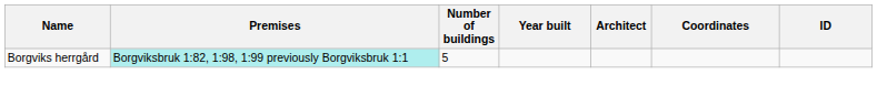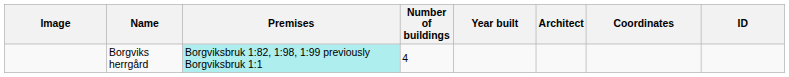 <table class="wikitable" width="95%">
 <tr>
+<th width="150">Image</th>
 <th>Name</th>
 <th>Premises</th>
 <th width="75">Number of<br>buildings</th>
 <th width="120">Year built</th>
 <th>Architect</th>
 <th width="170">Coordinates</th>
 <th width="120">ID</th>
 </tr>
 <tr>
+<td></td>
 <td>Borgviks herrgård</td>
 <td style="background: paleturquoise;">Borgviksbruk 1:82, 1:98, 1:99 previously Borgviksbruk 1:1</td>
-<td>5</td>
+<td>4</td>
 <td></td>
 <td></td>
 <td></td>
 <td></td>
 </tr>
 </table>
